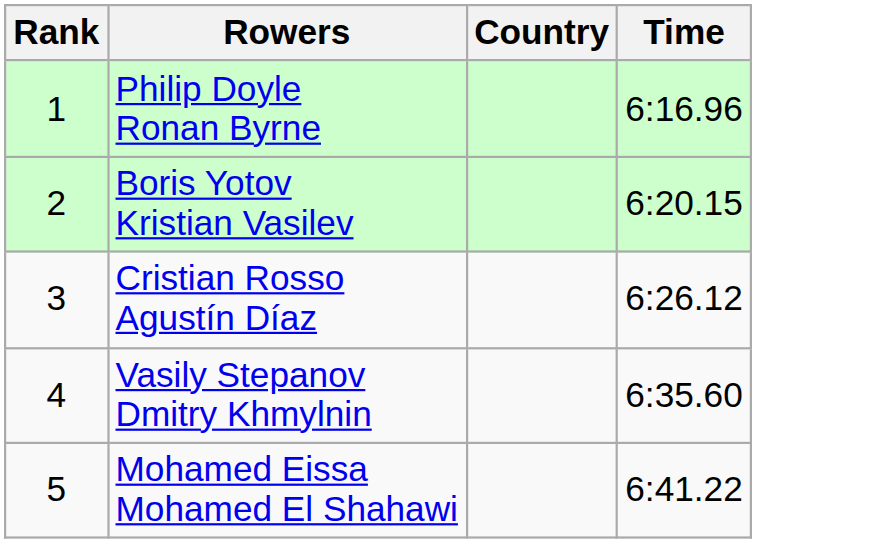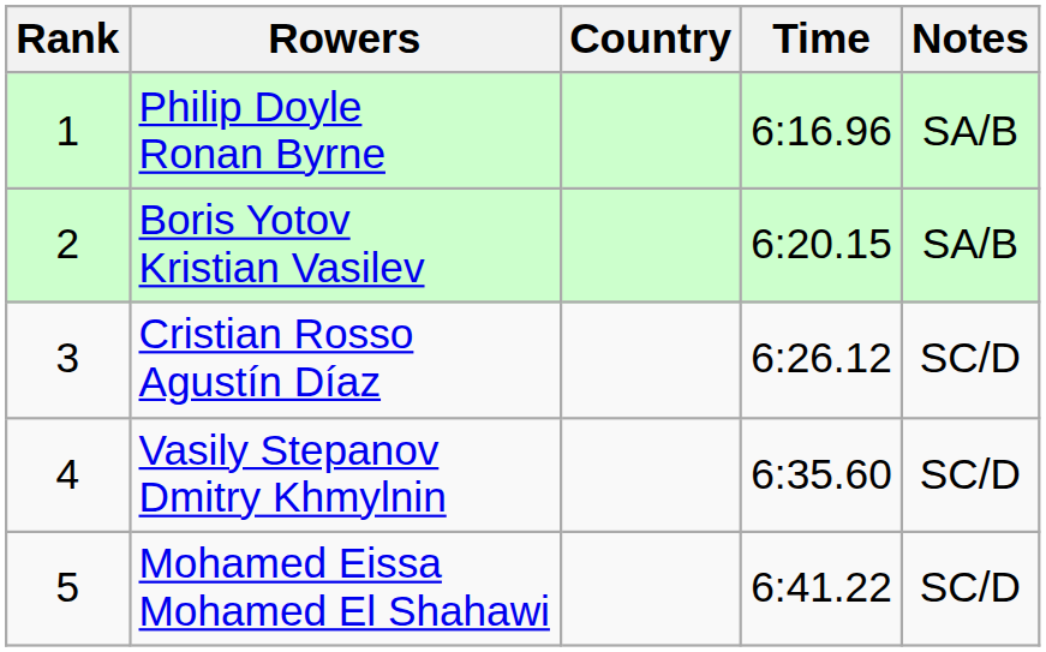 <table class="wikitable" style="text-align:center">
 <tr>
 <th>Rank</th>
 <th>Rowers</th>
 <th>Country</th>
 <th>Time</th>
+<th>Notes</th>
 </tr>
 <tr bgcolor=ccffcc>
 <td>1</td>
 <td align="left"><a href='#'>Philip Doyle</a><br><a href='#'>Ronan Byrne</a></td>
 <td align="left"></td>
 <td>6:16.96</td>
+<td>SA/B</td>
 </tr>
 <tr bgcolor=ccffcc>
 <td>2</td>
 <td align="left"><a href='#'>Boris Yotov</a><br><a href='#'>Kristian Vasilev</a></td>
 <td align="left"></td>
 <td>6:20.15</td>
+<td>SA/B</td>
 </tr>
 <tr>
 <td>3</td>
 <td align="left"><a href='#'>Cristian Rosso</a><br><a href='#'>Agustín Díaz</a></td>
 <td align="left"></td>
 <td>6:26.12</td>
+<td>SC/D</td>
 </tr>
 <tr>
 <td>4</td>
 <td align="left"><a href='#'>Vasily Stepanov</a><br><a href='#'>Dmitry Khmylnin</a></td>
 <td align="left"></td>
 <td>6:35.60</td>
+<td>SC/D</td>
 </tr>
 <tr>
 <td>5</td>
 <td align="left"><a href='#'>Mohamed Eissa</a><br><a href='#'>Mohamed El Shahawi</a></td>
 <td align="left"></td>
 <td>6:41.22</td>
+<td>SC/D</td>
 </tr>
 </table>
